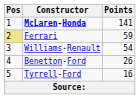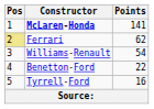 <table class="wikitable" style="font-size: 95%;">
 <tr>
 <th>Pos</th>
 <th>Constructor</th>
 <th>Points</th>
 </tr>
 <tr>
 <td>1</td>
 <td> <strong><a href='#'>McLaren</a>-<a href='#'>Honda</a></strong></td>
 <td align=right>141</td>
 </tr>
 <tr>
 <td style="background: khaki;">2</td>
 <td> <a href='#'>Ferrari</a></td>
-<td align=right>59</td>
+<td align=right>62</td>
 </tr>
 <tr>
 <td>3</td>
 <td> <a href='#'>Williams</a>-<a href='#'>Renault</a></td>
 <td align=right>54</td>
 </tr>
 <tr>
 <td>4</td>
 <td> <a href='#'>Benetton</a>-<a href='#'>Ford</a></td>
-<td align=right>26</td>
+<td align=right>22</td>
 </tr>
 <tr>
 <td>5</td>
 <td> <a href='#'>Tyrrell</a>-<a href='#'>Ford</a></td>
 <td align=right>16</td>
 </tr>
 <tr>
 <th colspan=4>Source: </th>
 </tr>
 </table>
